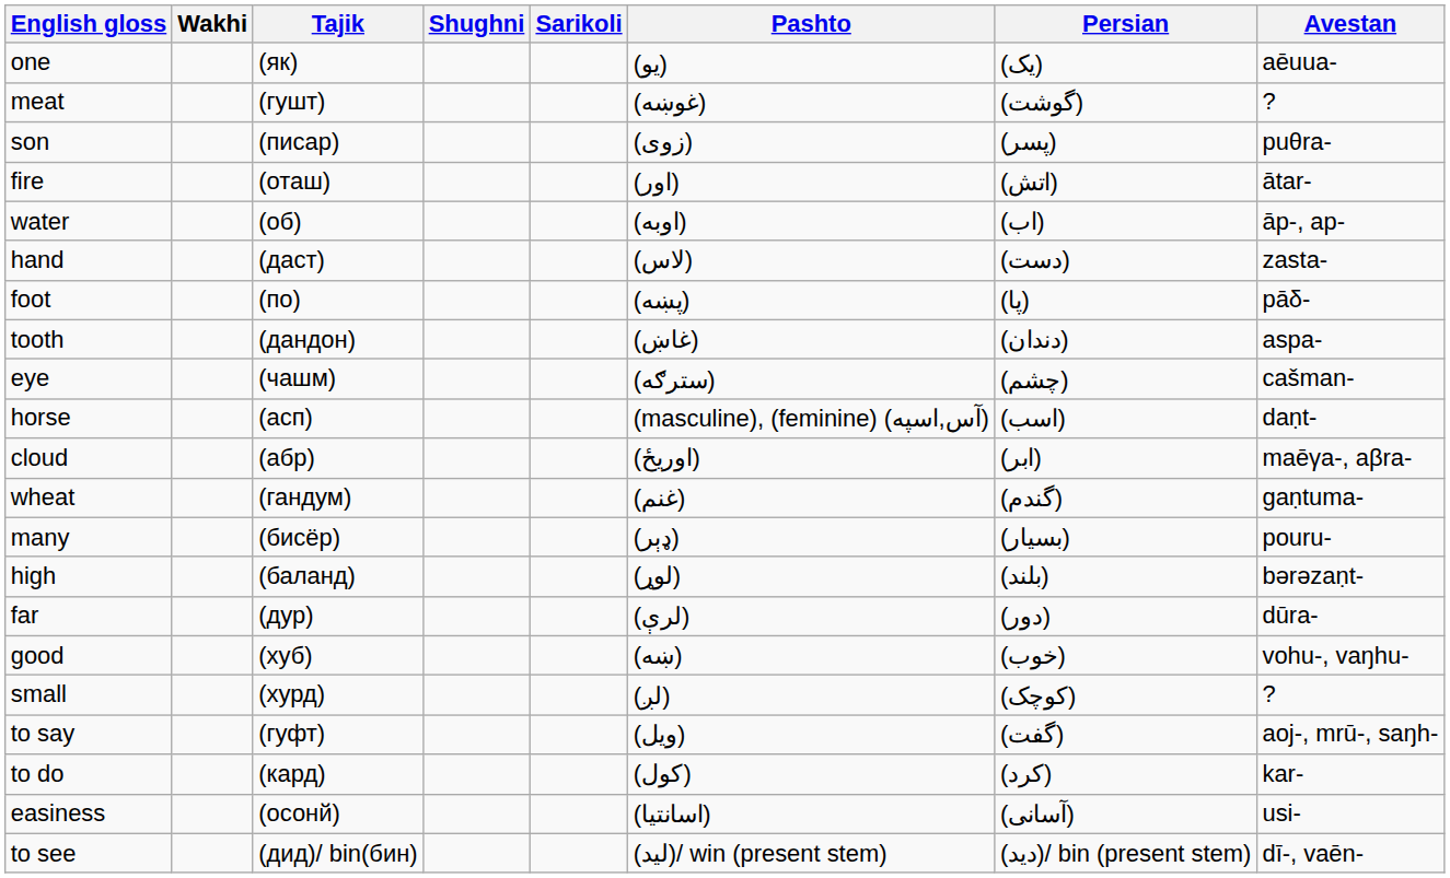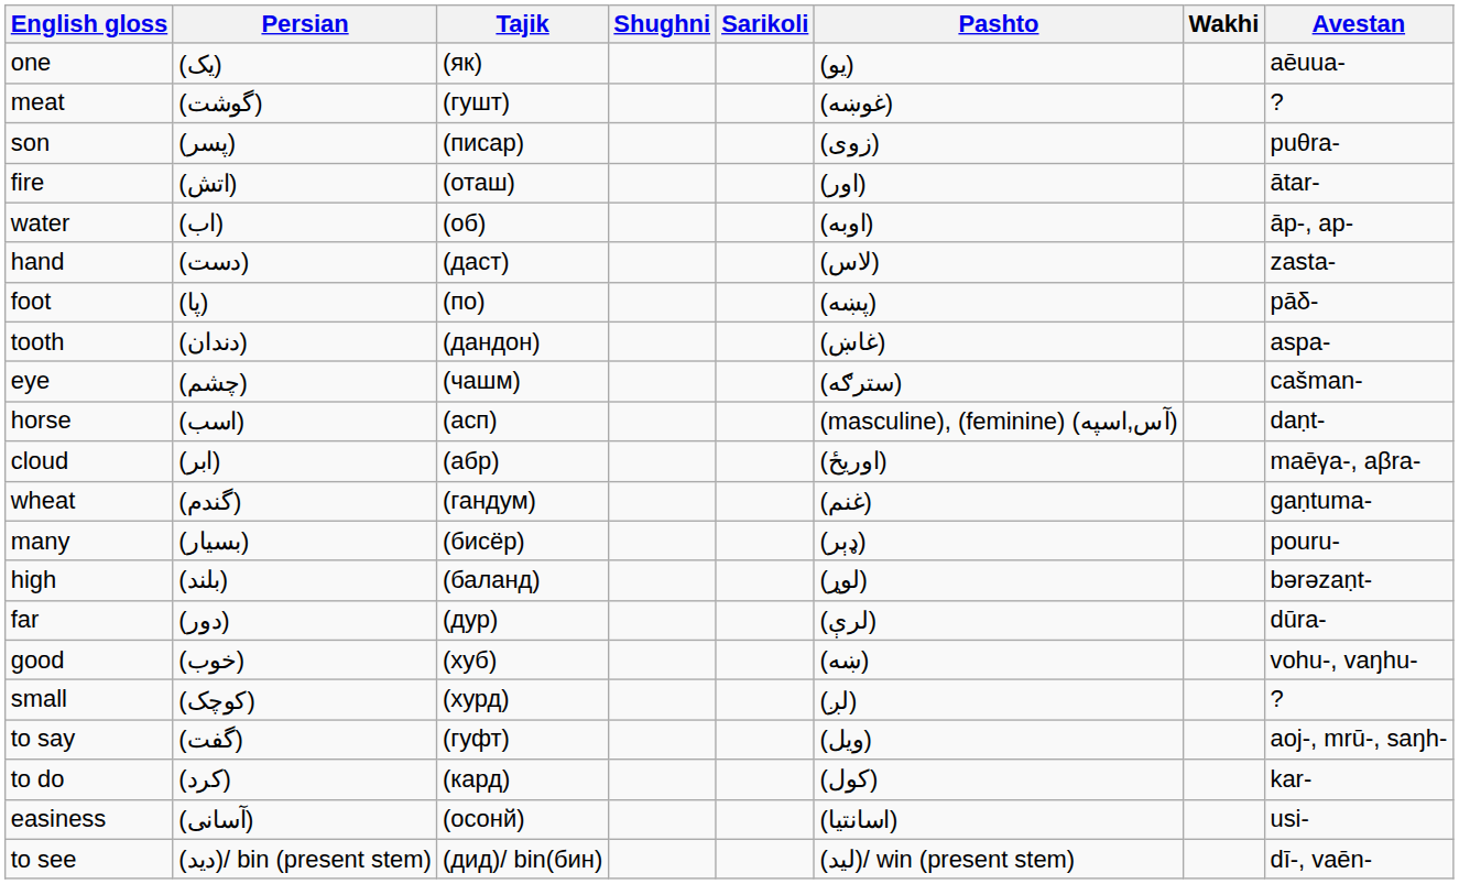 <table class="wikitable">
 <tr>
 <th><a href='#'>English gloss</a></th>
-<th>Wakhi</th>
+<th><a href='#'>Persian</a></th>
 <th><a href='#'>Tajik</a></th>
 <th><a href='#'>Shughni</a></th>
 <th><a href='#'>Sarikoli</a></th>
 <th><a href='#'>Pashto</a></th>
-<th><a href='#'>Persian</a></th>
+<th>Wakhi</th>
 <th><a href='#'>Avestan</a></th>
 </tr>
 <tr>
 <td>one</td>
-<td></td>
+<td> (یک)</td>
 <td> (як)</td>
 <td></td>
 <td></td>
 <td> (يو)</td>
-<td> (یک)</td>
+<td></td>
 <td>aēuua-</td>
 </tr>
 <tr>
 <td>meat</td>
-<td></td>
+<td> (گوشت)</td>
 <td> (гушт)</td>
 <td></td>
 <td></td>
 <td> (غوښه)</td>
-<td> (گوشت)</td>
+<td></td>
 <td>?</td>
 </tr>
 <tr>
 <td>son</td>
-<td></td>
+<td> (پسر)</td>
 <td> (писар)</td>
 <td></td>
 <td></td>
 <td> (زوی)</td>
-<td> (پسر)</td>
+<td></td>
 <td>puθra-</td>
 </tr>
 <tr>
 <td>fire</td>
-<td></td>
+<td> (اتش)</td>
 <td> (оташ)</td>
 <td></td>
 <td></td>
 <td> (اور)</td>
-<td> (اتش)</td>
+<td></td>
 <td>ātar-</td>
 </tr>
 <tr>
 <td>water</td>
-<td></td>
+<td> (اب)</td>
 <td> (об)</td>
 <td></td>
 <td></td>
 <td> (اوبه)</td>
-<td> (اب)</td>
+<td></td>
 <td>āp-, ap-</td>
 </tr>
 <tr>
 <td>hand</td>
-<td></td>
+<td> (دست)</td>
 <td> (даст)</td>
 <td></td>
 <td></td>
 <td> (لاس)</td>
-<td> (دست)</td>
+<td></td>
 <td>zasta-</td>
 </tr>
 <tr>
 <td>foot</td>
-<td></td>
+<td> (پا)</td>
 <td> (по)</td>
 <td></td>
 <td></td>
 <td> (پښه)</td>
-<td> (پا)</td>
+<td></td>
 <td>pāδ-</td>
 </tr>
 <tr>
 <td>tooth</td>
-<td></td>
+<td> (دندان)</td>
 <td> (дандон)</td>
 <td></td>
 <td></td>
 <td> (غاښ)</td>
-<td> (دندان)</td>
+<td></td>
 <td>aspa-</td>
 </tr>
 <tr>
 <td>eye</td>
-<td></td>
+<td> (چشم)</td>
 <td> (чашм)</td>
 <td></td>
 <td></td>
 <td> (سترګه)</td>
-<td> (چشم)</td>
+<td></td>
 <td>cašman-</td>
 </tr>
 <tr>
 <td>horse</td>
-<td></td>
+<td> (اسب)</td>
 <td> (асп)</td>
 <td></td>
 <td></td>
 <td> (masculine),  (feminine) (آس,اسپه)</td>
-<td> (اسب)</td>
+<td></td>
 <td>daṇt-</td>
 </tr>
 <tr>
 <td>cloud</td>
-<td></td>
+<td> (ابر)</td>
 <td> (абр)</td>
 <td></td>
 <td></td>
 <td> (اوريځ)</td>
-<td> (ابر)</td>
+<td></td>
 <td>maēγa-, aβra-</td>
 </tr>
 <tr>
 <td>wheat</td>
-<td></td>
+<td> (گندم)</td>
 <td> (гандум)</td>
 <td></td>
 <td></td>
 <td> (غنم)</td>
-<td> (گندم)</td>
+<td></td>
 <td>gaṇtuma-</td>
 </tr>
 <tr>
 <td>many</td>
-<td></td>
+<td> (بسيار)</td>
 <td> (бисёр)</td>
 <td></td>
 <td></td>
 <td> (ډېر)</td>
-<td> (بسيار)</td>
+<td></td>
 <td>pouru-</td>
 </tr>
 <tr>
 <td>high</td>
-<td></td>
+<td> (بلند)</td>
 <td> (баланд)</td>
 <td></td>
 <td></td>
 <td> (لوړ)</td>
-<td> (بلند)</td>
+<td></td>
 <td>bərəzaṇt-</td>
 </tr>
 <tr>
 <td>far</td>
-<td></td>
+<td> (دور)</td>
 <td> (дур)</td>
 <td></td>
 <td></td>
 <td> (لرې)</td>
-<td> (دور)</td>
+<td></td>
 <td>dūra-</td>
 </tr>
 <tr>
 <td>good</td>
-<td></td>
+<td> (خوب)</td>
 <td> (хуб)</td>
 <td></td>
 <td></td>
 <td> (ښه)</td>
-<td> (خوب)</td>
+<td></td>
 <td>vohu-, vaŋhu-</td>
 </tr>
 <tr>
 <td>small</td>
-<td></td>
+<td> (کوچک)</td>
 <td> (хурд)</td>
 <td></td>
 <td></td>
 <td> (لږ)</td>
-<td> (کوچک)</td>
+<td></td>
 <td>?</td>
 </tr>
 <tr>
 <td>to say</td>
-<td></td>
+<td> (گفت)</td>
 <td> (гуфт)</td>
 <td></td>
 <td></td>
 <td> (ويل)</td>
-<td> (گفت)</td>
+<td></td>
 <td>aoj-, mrū-, saŋh-</td>
 </tr>
 <tr>
 <td>to do</td>
-<td></td>
+<td> (کرد)</td>
 <td> (кард)</td>
 <td></td>
 <td></td>
 <td> (کول)</td>
-<td> (کرد)</td>
+<td></td>
 <td>kar-</td>
 </tr>
 <tr>
 <td>easiness</td>
-<td></td>
+<td> (آسانی)</td>
 <td> (осонй)</td>
 <td></td>
 <td></td>
 <td> (اسانتیا)</td>
-<td> (آسانی)</td>
+<td></td>
 <td>usi-</td>
 </tr>
 <tr>
 <td>to see</td>
-<td></td>
+<td> (ديد)/ bin (present stem)</td>
 <td> (дид)/ bin(бин)</td>
 <td></td>
 <td></td>
 <td> (لید)/ win (present stem)</td>
-<td> (ديد)/ bin (present stem)</td>
+<td></td>
 <td>dī-, vaēn-</td>
 </tr>
 </table>
